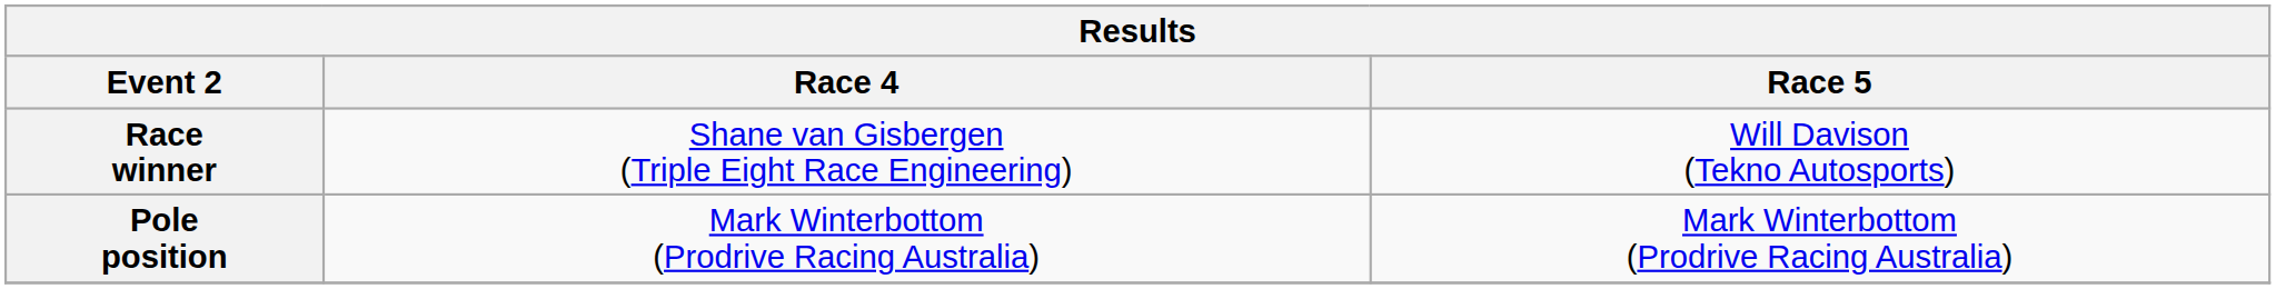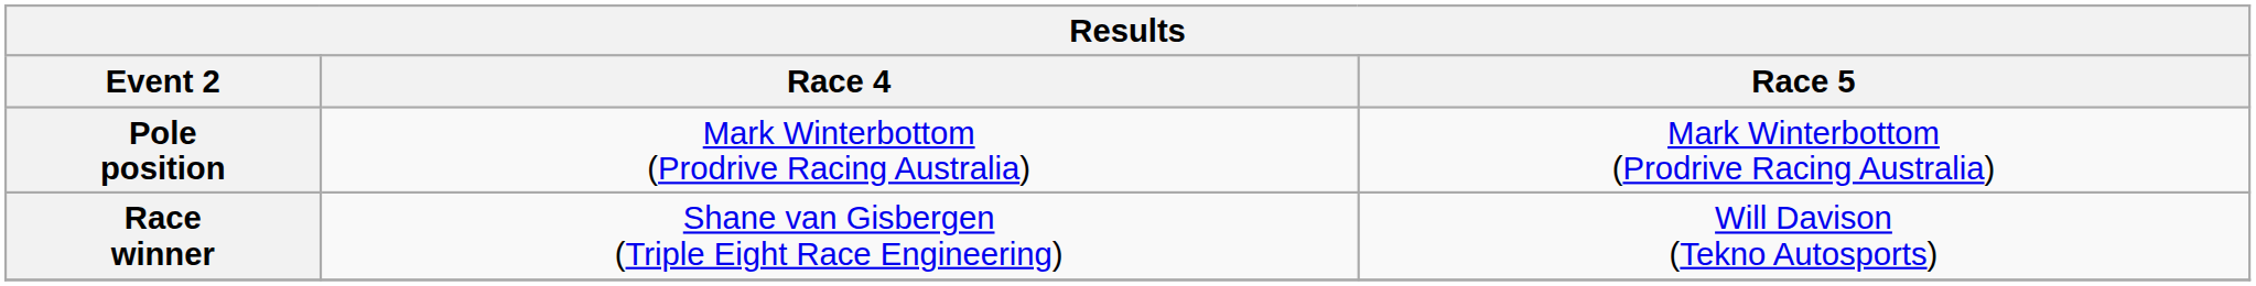 <table class="wikitable collapsible collapsed" align="center" width="75%" style="font-size: 85%; max-width: 950px">
 <tr>
 <th colspan="3">Results</th>
 </tr>
 <tr>
 <th>Event 2</th>
 <th>Race 4</th>
 <th>Race 5</th>
 </tr>
 <tr>
+<th>Pole<br>position</th>
+<td align="center"> <a href='#'>Mark Winterbottom</a><br>(<a href='#'>Prodrive Racing Australia</a>)</td>
+<td align="center"> <a href='#'>Mark Winterbottom</a><br>(<a href='#'>Prodrive Racing Australia</a>)</td>
+</tr>
+<tr>
 <th>Race<br>winner</th>
 <td align="center"> <a href='#'>Shane van Gisbergen</a><br>(<a href='#'>Triple Eight Race Engineering</a>)</td>
 <td align="center"> <a href='#'>Will Davison</a><br>(<a href='#'>Tekno Autosports</a>)</td>
 </tr>
 <tr>
-<th>Pole<br>position</th>
-<td align="center"> <a href='#'>Mark Winterbottom</a><br>(<a href='#'>Prodrive Racing Australia</a>)</td>
-<td align="center"> <a href='#'>Mark Winterbottom</a><br>(<a href='#'>Prodrive Racing Australia</a>)</td>
-</tr>
-<tr>
 </tr>
 </table>
